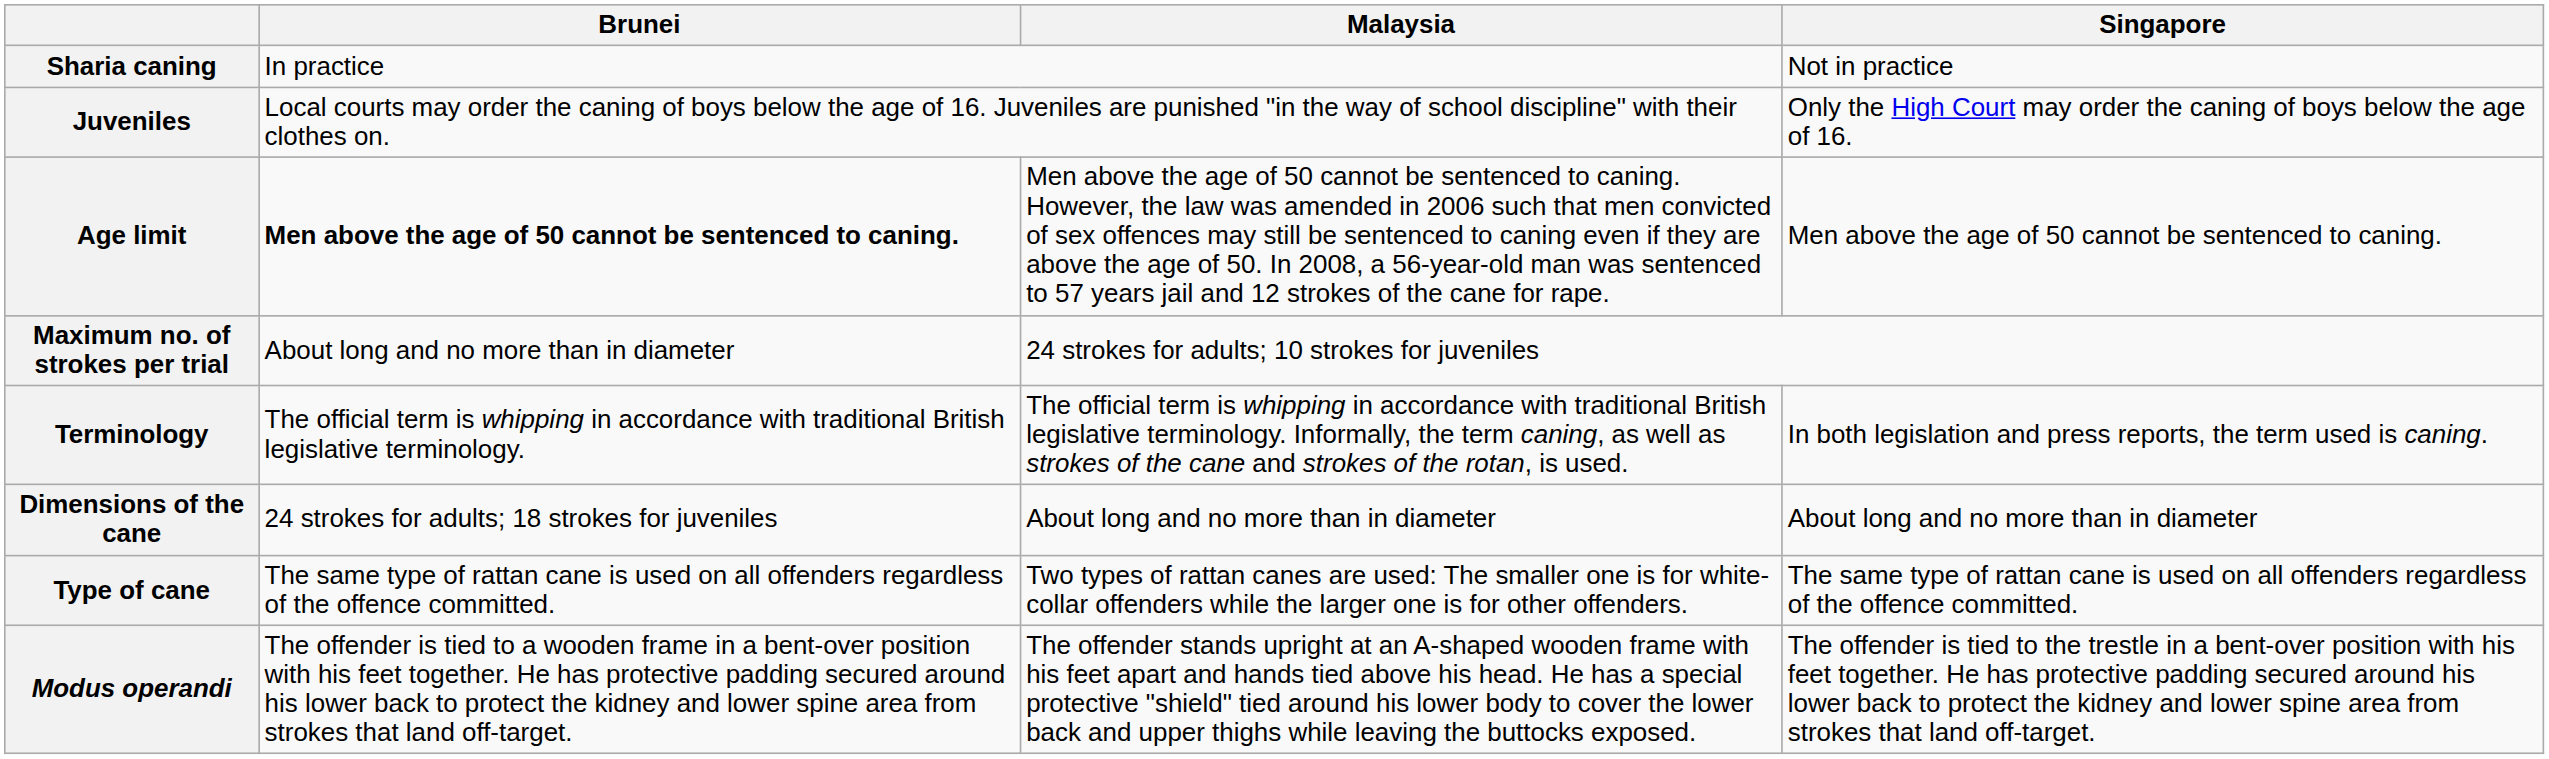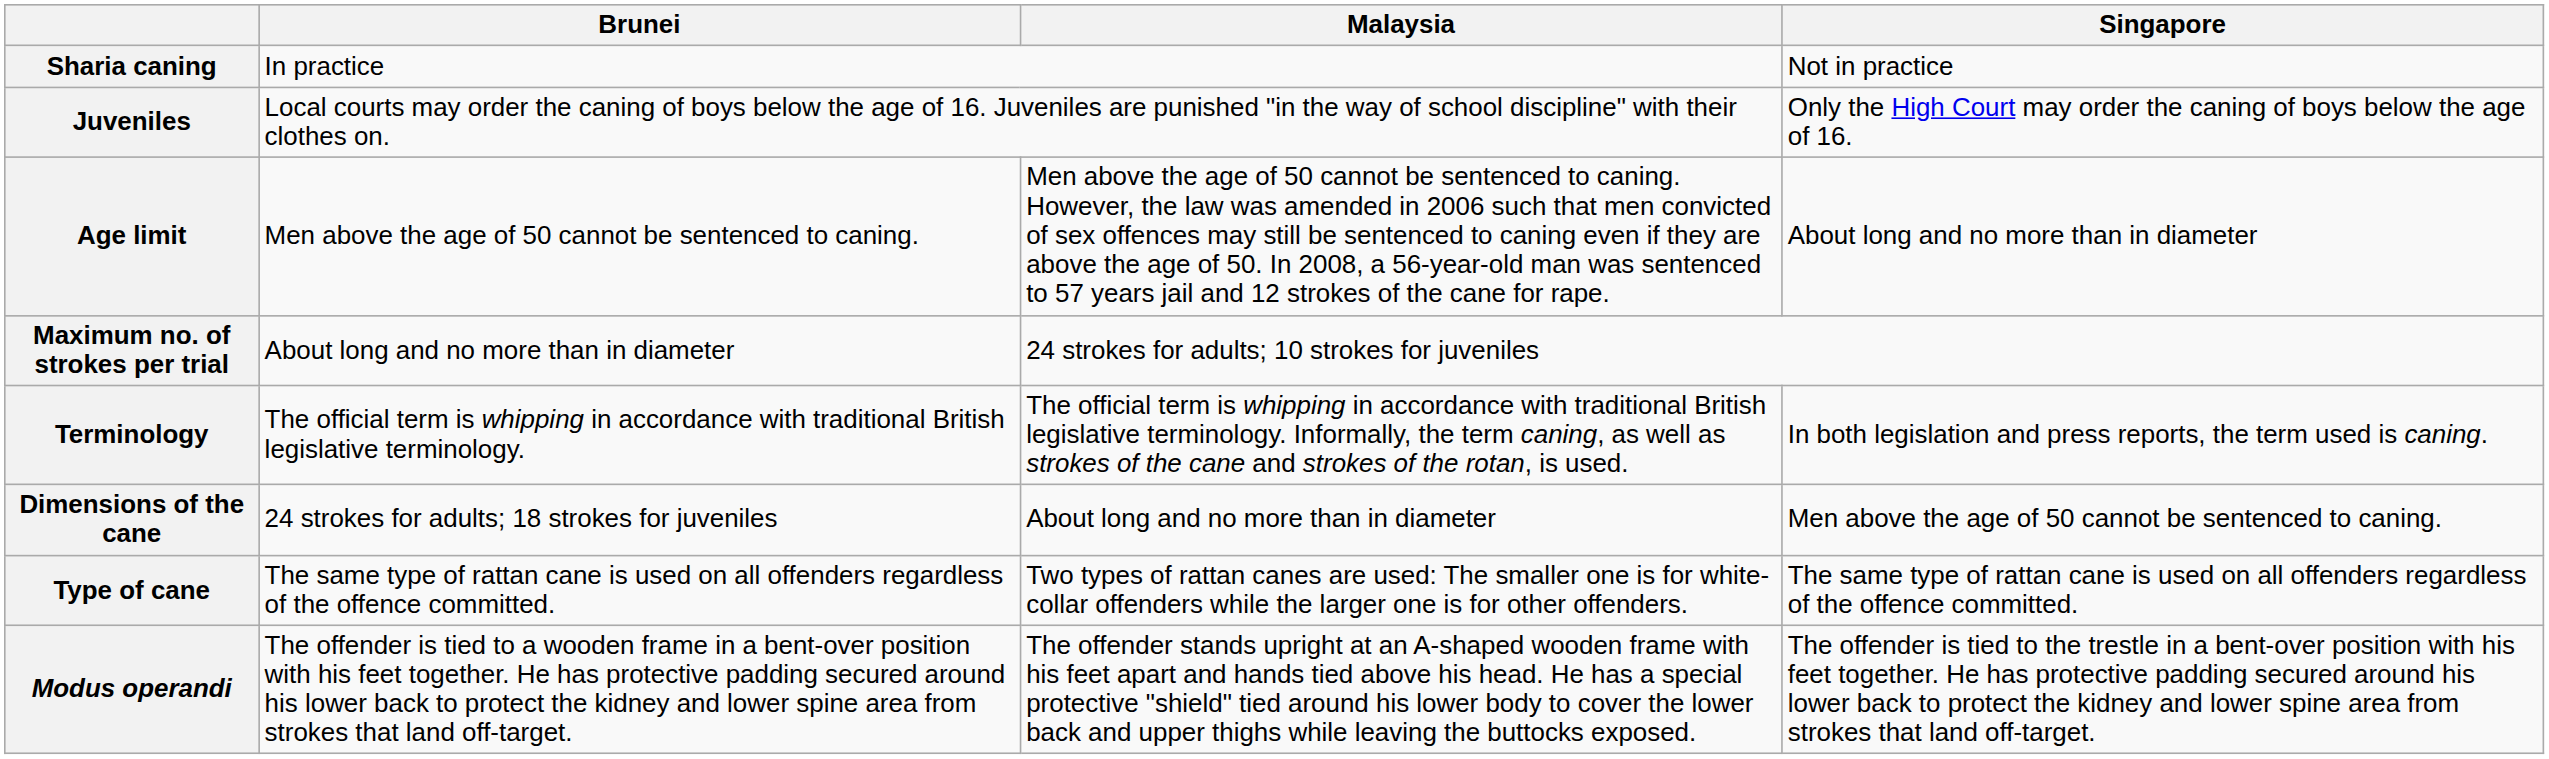 <table class="wikitable">
 <tr>
 <th width=10%></th>
 <th width=30%>Brunei</th>
 <th width=30%>Malaysia</th>
 <th width=30%>Singapore</th>
 </tr>
 <tr>
 <th>Sharia caning</th>
 <td colspan="2">In practice</td>
 <td>Not in practice</td>
 </tr>
 <tr>
 <th>Juveniles</th>
 <td colspan="2">Local courts may order the caning of boys below the age of 16. Juveniles are punished "in the way of school discipline" with their clothes on.</td>
 <td>Only the <a href='#'>High Court</a> may order the caning of boys below the age of 16.</td>
 </tr>
 <tr>
 <th>Age limit</th>
-<td><strong>Men above the age of 50 cannot be sentenced to caning.</strong></td>
+<td>Men above the age of 50 cannot be sentenced to caning.</td>
 <td>Men above the age of 50 cannot be sentenced to caning. However, the law was amended in 2006 such that men convicted of sex offences may still be sentenced to caning even if they are above the age of 50. In 2008, a 56-year-old man was sentenced to 57 years jail and 12 strokes of the cane for rape.</td>
-<td>Men above the age of 50 cannot be sentenced to caning.</td>
+<td>About  long and no more than  in diameter</td>
 </tr>
 <tr>
 <th>Maximum no. of strokes per trial</th>
 <td>About  long and no more than  in diameter</td>
 <td colspan="2">24 strokes for adults; 10 strokes for juveniles</td>
 </tr>
 <tr>
 <th>Terminology</th>
 <td>The official term is <em>whipping</em> in accordance with traditional British legislative terminology.</td>
 <td>The official term is <em>whipping</em> in accordance with traditional British legislative terminology. Informally, the term <em>caning</em>, as well as <em>strokes of the cane</em> and <em>strokes of the rotan</em>, is used.</td>
 <td>In both legislation and press reports, the term used is <em>caning</em>.</td>
 </tr>
 <tr>
 <th>Dimensions of the cane</th>
 <td>24 strokes for adults; 18 strokes for juveniles</td>
 <td>About  long and no more than  in diameter</td>
-<td>About  long and no more than  in diameter</td>
+<td>Men above the age of 50 cannot be sentenced to caning.</td>
 </tr>
 <tr>
 <th>Type of cane</th>
 <td>The same type of rattan cane is used on all offenders regardless of the offence committed.</td>
 <td>Two types of rattan canes are used: The smaller one is for white-collar offenders while the larger one is for other offenders.</td>
 <td>The same type of rattan cane is used on all offenders regardless of the offence committed.</td>
 </tr>
 <tr>
 <th><em>Modus operandi</em></th>
 <td>The offender is tied to a wooden frame in a bent-over position with his feet together. He has protective padding secured around his lower back to protect the kidney and lower spine area from strokes that land off-target.</td>
 <td>The offender stands upright at an A-shaped wooden frame with his feet apart and hands tied above his head. He has a special protective "shield" tied around his lower body to cover the lower back and upper thighs while leaving the buttocks exposed.</td>
 <td>The offender is tied to the trestle in a bent-over position with his feet together. He has protective padding secured around his lower back to protect the kidney and lower spine area from strokes that land off-target.</td>
 </tr>
 </table>
